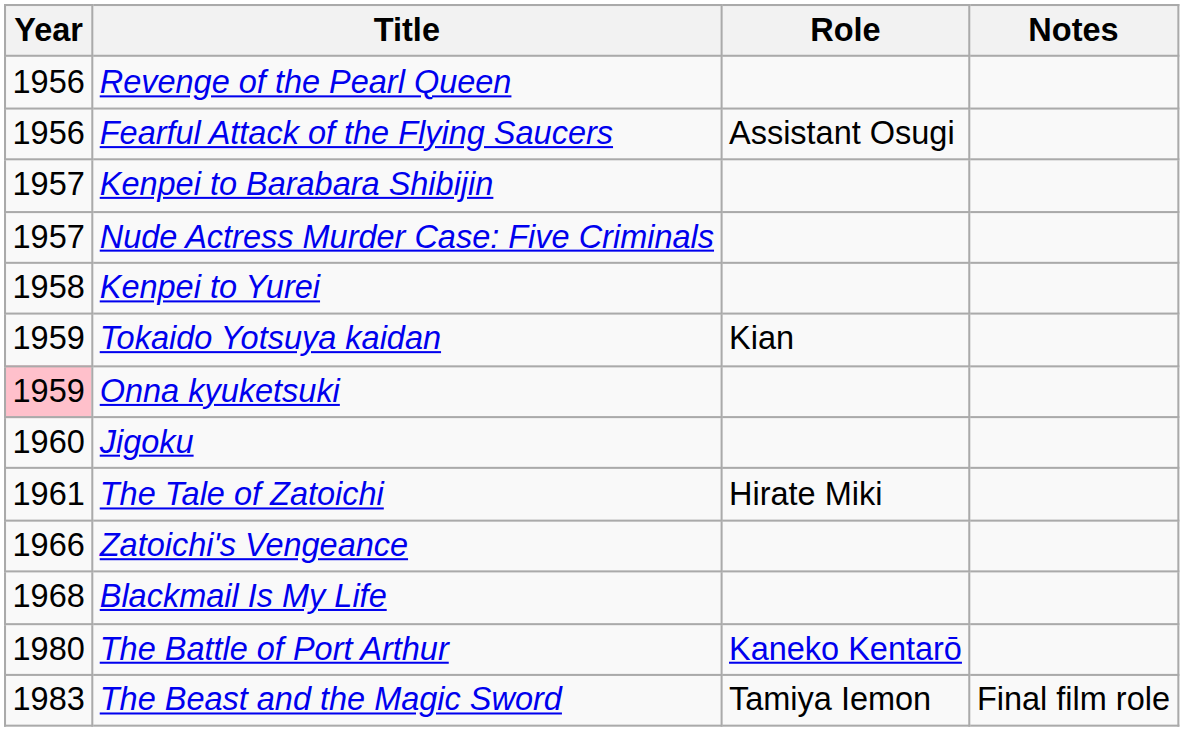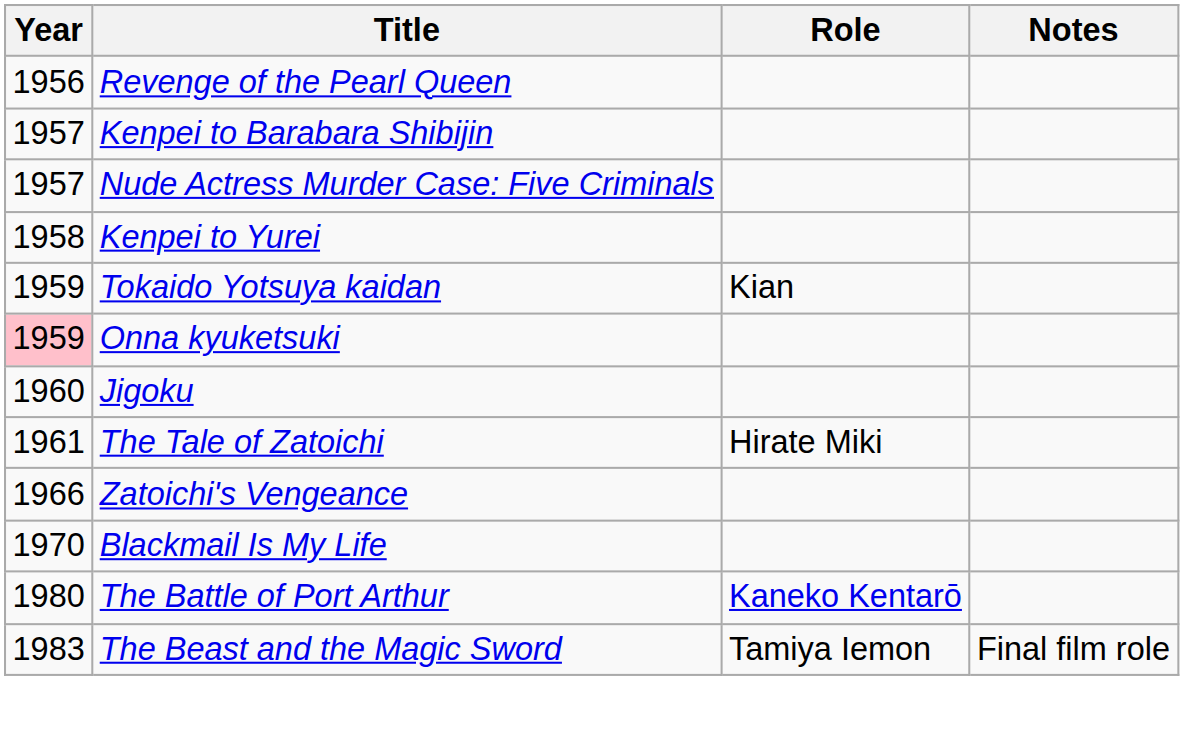 <table class="wikitable sortable">
 <tr>
 <th>Year</th>
 <th>Title</th>
 <th>Role</th>
 <th class="unsortable">Notes</th>
 </tr>
 <tr>
 <td>1956</td>
 <td><em><a href='#'>Revenge of the Pearl Queen</a></em></td>
 <td></td>
-<td></td>
-</tr>
-<tr>
-<td>1956</td>
-<td><em><a href='#'>Fearful Attack of the Flying Saucers</a></em></td>
-<td>Assistant Osugi</td>
 <td></td>
 </tr>
 <tr>
 <td>1957</td>
 <td><em><a href='#'>Kenpei to Barabara Shibijin</a></em></td>
 <td></td>
 <td></td>
 </tr>
 <tr>
 <td>1957</td>
 <td><em><a href='#'>Nude Actress Murder Case: Five Criminals</a></em></td>
 <td></td>
 <td></td>
 </tr>
 <tr>
 <td>1958</td>
 <td><em><a href='#'>Kenpei to Yurei</a></em></td>
 <td></td>
 <td></td>
 </tr>
 <tr>
 <td>1959</td>
 <td><em><a href='#'>Tokaido Yotsuya kaidan</a></em></td>
 <td>Kian</td>
 <td></td>
 </tr>
 <tr>
 <td style="background: pink;">1959</td>
 <td><em><a href='#'>Onna kyuketsuki</a></em></td>
 <td></td>
 <td></td>
 </tr>
 <tr>
 <td>1960</td>
 <td><em><a href='#'>Jigoku</a></em></td>
 <td></td>
 <td></td>
 </tr>
 <tr>
 <td>1961</td>
 <td><em><a href='#'>The Tale of Zatoichi</a></em></td>
 <td>Hirate Miki</td>
 <td></td>
 </tr>
 <tr>
 <td>1966</td>
 <td><em><a href='#'>Zatoichi's Vengeance</a></em></td>
 <td></td>
 <td></td>
 </tr>
 <tr>
-<td>1968</td>
+<td>1970</td>
 <td><em><a href='#'>Blackmail Is My Life</a></em></td>
 <td></td>
 <td></td>
 </tr>
 <tr>
 <td>1980</td>
 <td><em><a href='#'>The Battle of Port Arthur</a></em></td>
 <td><a href='#'>Kaneko Kentarō</a></td>
 <td></td>
 </tr>
 <tr>
 <td>1983</td>
 <td><em><a href='#'>The Beast and the Magic Sword</a></em></td>
 <td>Tamiya Iemon</td>
 <td>Final film role</td>
 </tr>
 </table>
